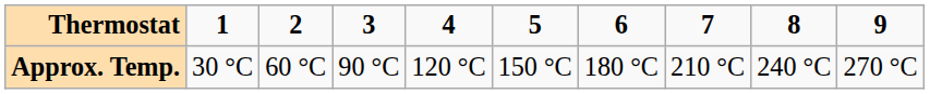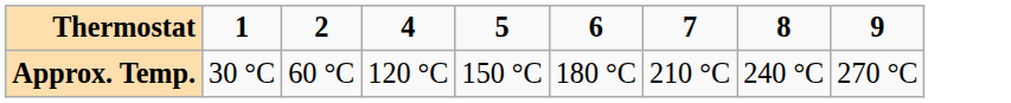 <table class="wikitable" style="text-align:center">
 <tr>
 <th style="background:#ffdead; text-align: right;">Thermostat</th>
 <td><strong>1</strong></td>
 <td><strong>2</strong></td>
-<td><strong>3</strong></td>
 <td><strong>4</strong></td>
 <td><strong>5</strong></td>
 <td><strong>6</strong></td>
 <td><strong>7</strong></td>
 <td><strong>8</strong></td>
 <td><strong>9</strong></td>
 </tr>
 <tr>
 <th style="background:#ffdead; text-align: right;">Approx. Temp.</th>
 <td>30 °C</td>
 <td>60 °C</td>
-<td>90 °C</td>
 <td>120 °C</td>
 <td>150 °C</td>
 <td>180 °C</td>
 <td>210 °C</td>
 <td>240 °C</td>
 <td>270 °C</td>
 </tr>
 </table>
